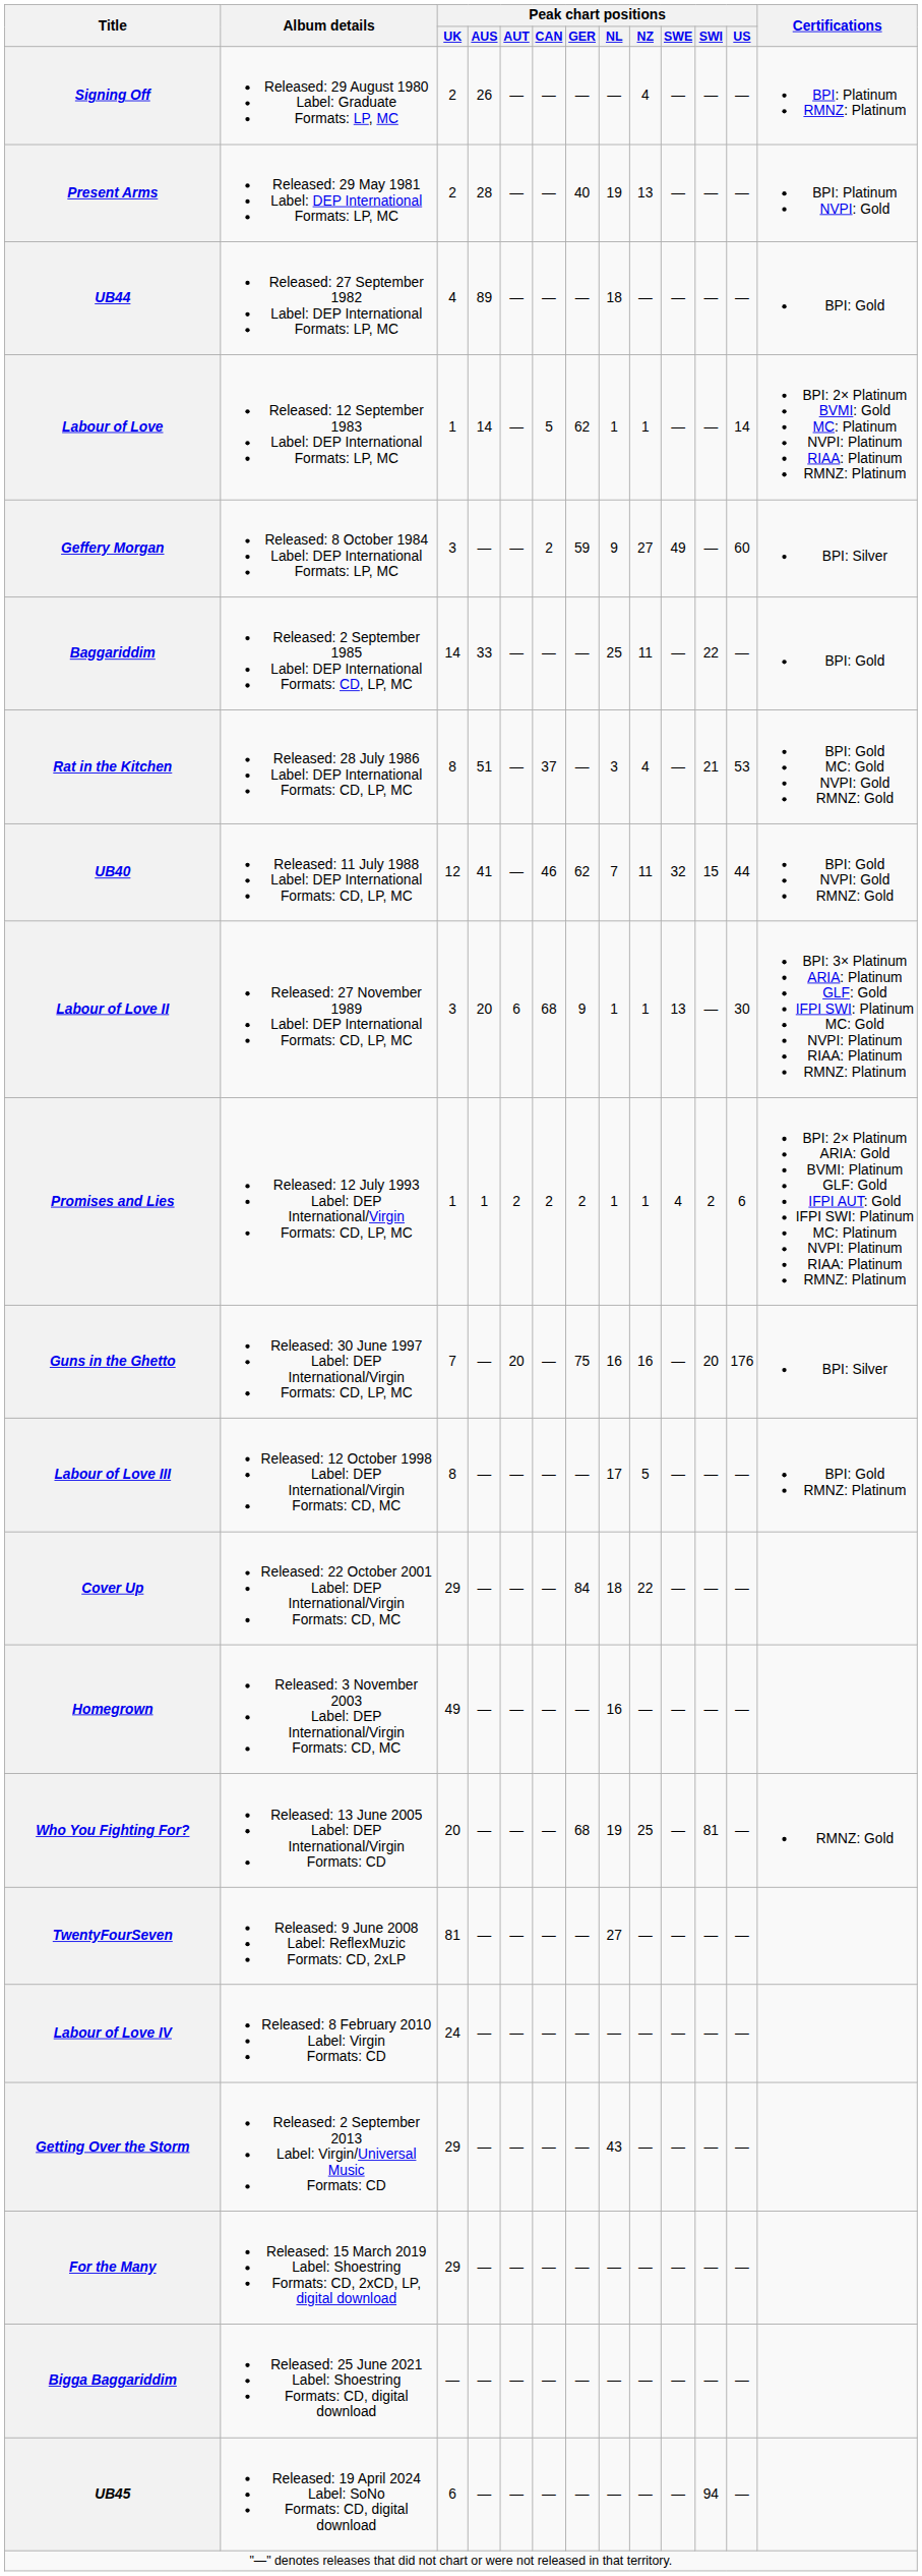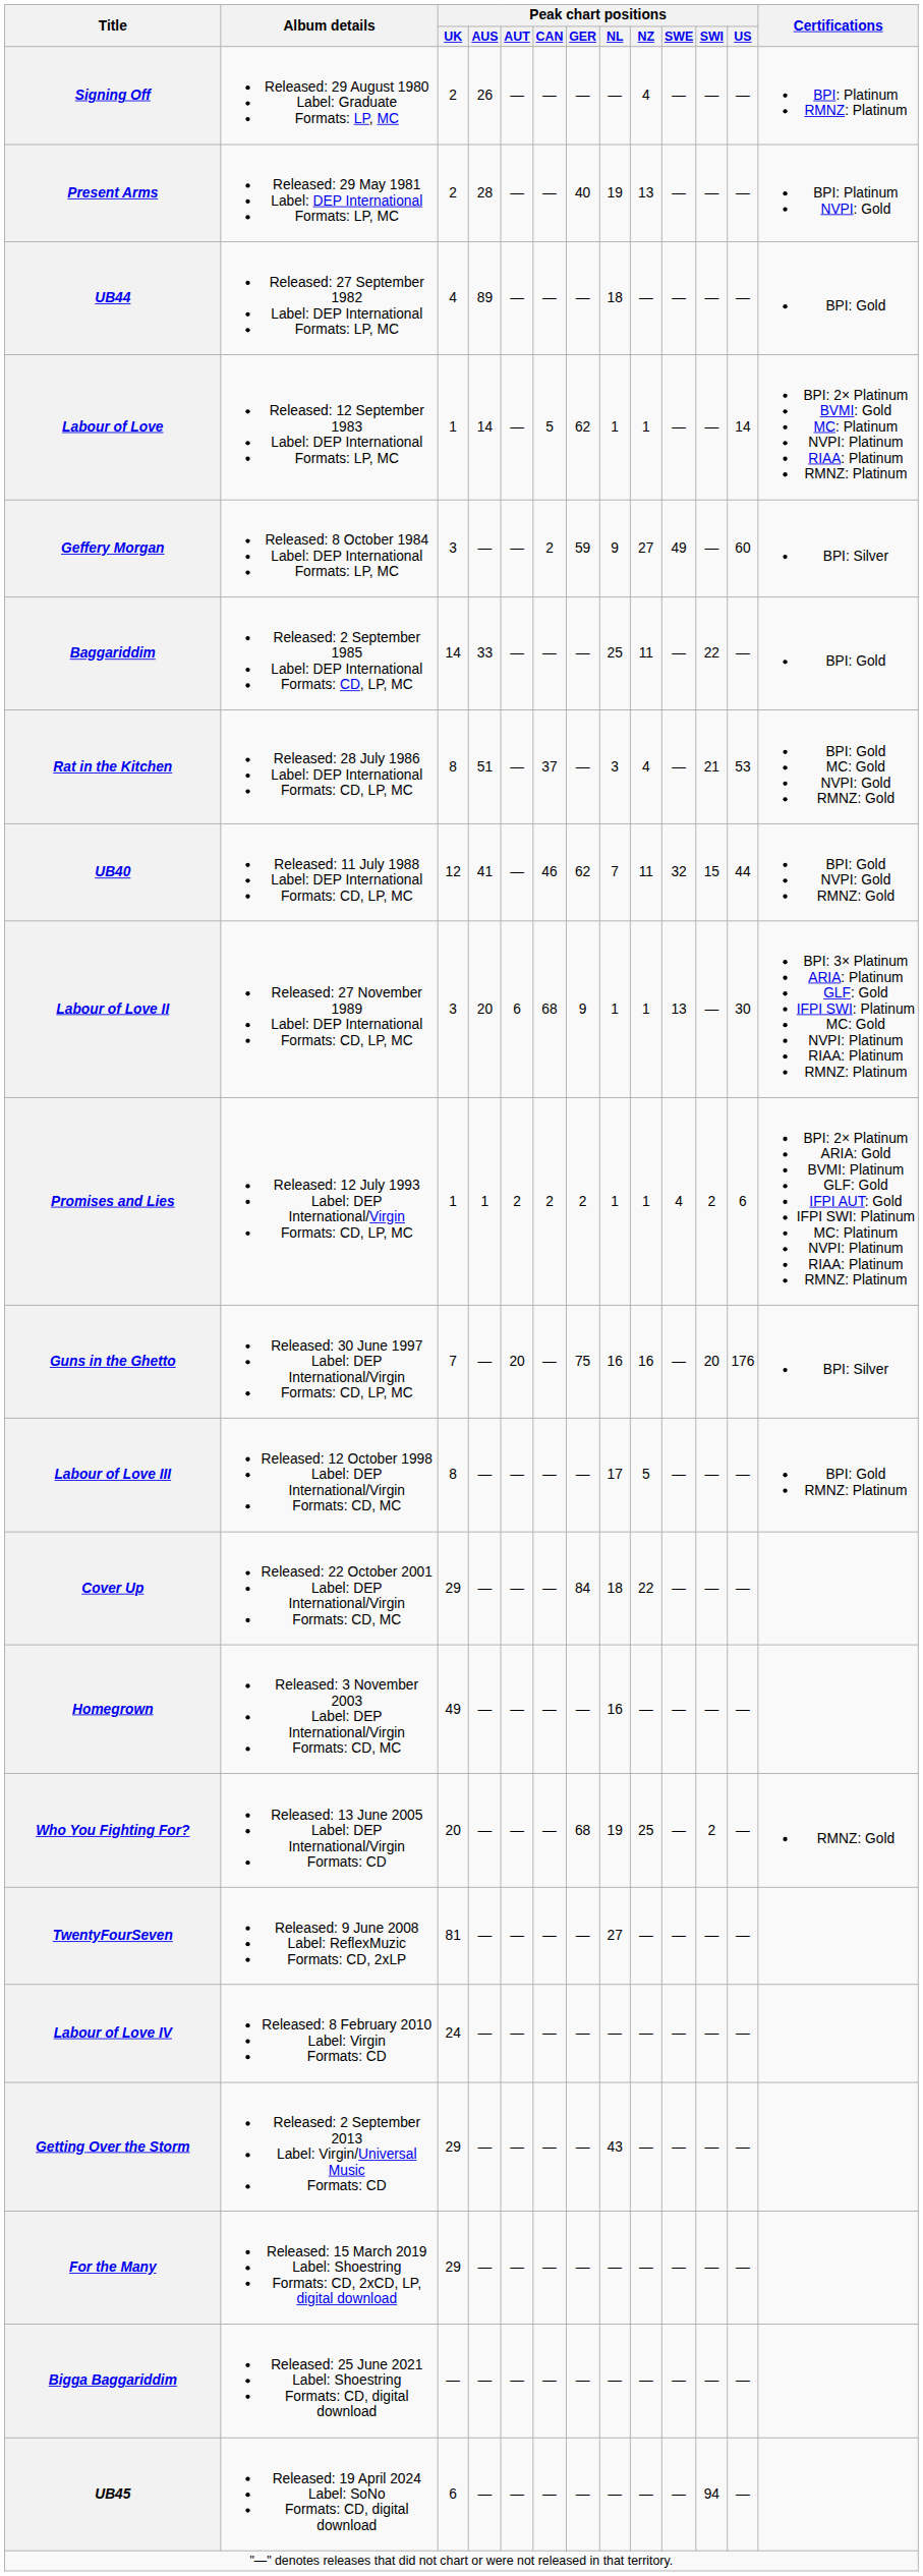 <table class="wikitable plainrowheaders" style="text-align:center;">
 <tr>
 <th rowspan="2" scope="col" style="width:15em;">Title</th>
 <th rowspan="2" scope="col" style="width:15em;">Album details</th>
 <th colspan="10">Peak chart positions</th>
 <th rowspan="2"><a href='#'>Certifications</a></th>
 </tr>
 <tr>
 <th scope="col" style="width:2em;font-size:90%;"><a href='#'>UK</a><br></th>
 <th scope="col" style="width:2em;font-size:90%;"><a href='#'>AUS</a><br></th>
 <th scope="col" style="width:2em;font-size:90%;"><a href='#'>AUT</a><br></th>
 <th scope="col" style="width:2em;font-size:90%;"><a href='#'>CAN</a><br></th>
 <th scope="col" style="width:2em;font-size:90%;"><a href='#'>GER</a><br></th>
 <th scope="col" style="width:2em;font-size:90%;"><a href='#'>NL</a><br></th>
 <th scope="col" style="width:2em;font-size:90%;"><a href='#'>NZ</a><br></th>
 <th scope="col" style="width:2em;font-size:90%;"><a href='#'>SWE</a><br></th>
 <th scope="col" style="width:2em;font-size:90%;"><a href='#'>SWI</a><br></th>
 <th scope="col" style="width:2em;font-size:90%;"><a href='#'>US</a><br></th>
 </tr>
 <tr>
 <th scope="row"><em><a href='#'>Signing Off</a></em></th>
 <td><br><ul><li>Released: 29 August 1980</li><li>Label: Graduate</li><li>Formats: <a href='#'>LP</a>, <a href='#'>MC</a></li></ul></td>
 <td>2</td>
 <td>26</td>
 <td>—</td>
 <td>—</td>
 <td>—</td>
 <td>—</td>
 <td>4</td>
 <td>—</td>
 <td>—</td>
 <td>—</td>
 <td><br><ul><li><a href='#'>BPI</a>: Platinum</li><li><a href='#'>RMNZ</a>: Platinum</li></ul></td>
 </tr>
 <tr>
 <th scope="row"><em><a href='#'>Present Arms</a></em></th>
 <td><br><ul><li>Released: 29 May 1981</li><li>Label: <a href='#'>DEP International</a></li><li>Formats: LP, MC</li></ul></td>
 <td>2</td>
 <td>28</td>
 <td>—</td>
 <td>—</td>
 <td>40</td>
 <td>19</td>
 <td>13</td>
 <td>—</td>
 <td>—</td>
 <td>—</td>
 <td><br><ul><li>BPI: Platinum</li><li><a href='#'>NVPI</a>: Gold</li></ul></td>
 </tr>
 <tr>
 <th scope="row"><em><a href='#'>UB44</a></em></th>
 <td><br><ul><li>Released: 27 September 1982</li><li>Label: DEP International</li><li>Formats: LP, MC</li></ul></td>
 <td>4</td>
 <td>89</td>
 <td>—</td>
 <td>—</td>
 <td>—</td>
 <td>18</td>
 <td>—</td>
 <td>—</td>
 <td>—</td>
 <td>—</td>
 <td><br><ul><li>BPI: Gold</li></ul></td>
 </tr>
 <tr>
 <th scope="row"><em><a href='#'>Labour of Love</a></em></th>
 <td><br><ul><li>Released: 12 September 1983</li><li>Label: DEP International</li><li>Formats: LP, MC</li></ul></td>
 <td>1</td>
 <td>14</td>
 <td>—</td>
 <td>5</td>
 <td>62</td>
 <td>1</td>
 <td>1</td>
 <td>—</td>
 <td>—</td>
 <td>14</td>
 <td><br><ul><li>BPI: 2× Platinum</li><li><a href='#'>BVMI</a>: Gold</li><li><a href='#'>MC</a>: Platinum</li><li>NVPI: Platinum</li><li><a href='#'>RIAA</a>: Platinum</li><li>RMNZ: Platinum</li></ul></td>
 </tr>
 <tr>
 <th scope="row"><em><a href='#'>Geffery Morgan</a></em></th>
 <td><br><ul><li>Released: 8 October 1984</li><li>Label: DEP International</li><li>Formats: LP, MC</li></ul></td>
 <td>3</td>
 <td>—</td>
 <td>—</td>
 <td>2</td>
 <td>59</td>
 <td>9</td>
 <td>27</td>
 <td>49</td>
 <td>—</td>
 <td>60</td>
 <td><br><ul><li>BPI: Silver</li></ul></td>
 </tr>
 <tr>
 <th scope="row"><em><a href='#'>Baggariddim</a></em></th>
 <td><br><ul><li>Released: 2 September 1985</li><li>Label: DEP International</li><li>Formats: <a href='#'>CD</a>, LP, MC</li></ul></td>
 <td>14</td>
 <td>33</td>
 <td>—</td>
 <td>—</td>
 <td>—</td>
 <td>25</td>
 <td>11</td>
 <td>—</td>
 <td>22</td>
 <td>—</td>
 <td><br><ul><li>BPI: Gold</li></ul></td>
 </tr>
 <tr>
 <th scope="row"><em><a href='#'>Rat in the Kitchen</a></em></th>
 <td><br><ul><li>Released: 28 July 1986</li><li>Label: DEP International</li><li>Formats: CD, LP, MC</li></ul></td>
 <td>8</td>
 <td>51</td>
 <td>—</td>
 <td>37</td>
 <td>—</td>
 <td>3</td>
 <td>4</td>
 <td>—</td>
 <td>21</td>
 <td>53</td>
 <td><br><ul><li>BPI: Gold</li><li>MC: Gold</li><li>NVPI: Gold</li><li>RMNZ: Gold</li></ul></td>
 </tr>
 <tr>
 <th scope="row"><em><a href='#'>UB40</a></em></th>
 <td><br><ul><li>Released: 11 July 1988</li><li>Label: DEP International</li><li>Formats: CD, LP, MC</li></ul></td>
 <td>12</td>
 <td>41</td>
 <td>—</td>
 <td>46</td>
 <td>62</td>
 <td>7</td>
 <td>11</td>
 <td>32</td>
 <td>15</td>
 <td>44</td>
 <td><br><ul><li>BPI: Gold</li><li>NVPI: Gold</li><li>RMNZ: Gold</li></ul></td>
 </tr>
 <tr>
 <th scope="row"><em><a href='#'>Labour of Love II</a></em></th>
 <td><br><ul><li>Released: 27 November 1989</li><li>Label: DEP International</li><li>Formats: CD, LP, MC</li></ul></td>
 <td>3</td>
 <td>20</td>
 <td>6</td>
 <td>68</td>
 <td>9</td>
 <td>1</td>
 <td>1</td>
 <td>13</td>
 <td>—</td>
 <td>30</td>
 <td><br><ul><li>BPI: 3× Platinum</li><li><a href='#'>ARIA</a>: Platinum</li><li><a href='#'>GLF</a>: Gold</li><li><a href='#'>IFPI SWI</a>: Platinum</li><li>MC: Gold</li><li>NVPI: Platinum</li><li>RIAA: Platinum</li><li>RMNZ: Platinum</li></ul></td>
 </tr>
 <tr>
 <th scope="row"><em><a href='#'>Promises and Lies</a></em></th>
 <td><br><ul><li>Released: 12 July 1993</li><li>Label: DEP International/<a href='#'>Virgin</a></li><li>Formats: CD, LP, MC</li></ul></td>
 <td>1</td>
 <td>1</td>
 <td>2</td>
 <td>2</td>
 <td>2</td>
 <td>1</td>
 <td>1</td>
 <td>4</td>
 <td>2</td>
 <td>6</td>
 <td><br><ul><li>BPI: 2× Platinum</li><li>ARIA: Gold</li><li>BVMI: Platinum</li><li>GLF: Gold</li><li><a href='#'>IFPI AUT</a>: Gold</li><li>IFPI SWI: Platinum</li><li>MC: Platinum</li><li>NVPI: Platinum</li><li>RIAA: Platinum</li><li>RMNZ: Platinum</li></ul></td>
 </tr>
 <tr>
 <th scope="row"><em><a href='#'>Guns in the Ghetto</a></em></th>
 <td><br><ul><li>Released: 30 June 1997</li><li>Label: DEP International/Virgin</li><li>Formats: CD, LP, MC</li></ul></td>
 <td>7</td>
 <td>—</td>
 <td>20</td>
 <td>—</td>
 <td>75</td>
 <td>16</td>
 <td>16</td>
 <td>—</td>
 <td>20</td>
 <td>176</td>
 <td><br><ul><li>BPI: Silver</li></ul></td>
 </tr>
 <tr>
 <th scope="row"><em><a href='#'>Labour of Love III</a></em></th>
 <td><br><ul><li>Released: 12 October 1998</li><li>Label: DEP International/Virgin</li><li>Formats: CD, MC</li></ul></td>
 <td>8</td>
 <td>—</td>
 <td>—</td>
 <td>—</td>
 <td>—</td>
 <td>17</td>
 <td>5</td>
 <td>—</td>
 <td>—</td>
 <td>—</td>
 <td><br><ul><li>BPI: Gold</li><li>RMNZ: Platinum</li></ul></td>
 </tr>
 <tr>
 <th scope="row"><em><a href='#'>Cover Up</a></em></th>
 <td><br><ul><li>Released: 22 October 2001</li><li>Label: DEP International/Virgin</li><li>Formats: CD, MC</li></ul></td>
 <td>29</td>
 <td>—</td>
 <td>—</td>
 <td>—</td>
 <td>84</td>
 <td>18</td>
 <td>22</td>
 <td>—</td>
 <td>—</td>
 <td>—</td>
 <td></td>
 </tr>
 <tr>
 <th scope="row"><em><a href='#'>Homegrown</a></em></th>
 <td><br><ul><li>Released: 3 November 2003</li><li>Label: DEP International/Virgin</li><li>Formats: CD, MC</li></ul></td>
 <td>49</td>
 <td>—</td>
 <td>—</td>
 <td>—</td>
 <td>—</td>
 <td>16</td>
 <td>—</td>
 <td>—</td>
 <td>—</td>
 <td>—</td>
 <td></td>
 </tr>
 <tr>
 <th scope="row"><em><a href='#'>Who You Fighting For?</a></em></th>
 <td><br><ul><li>Released: 13 June 2005</li><li>Label: DEP International/Virgin</li><li>Formats: CD</li></ul></td>
 <td>20</td>
 <td>—</td>
 <td>—</td>
 <td>—</td>
 <td>68</td>
 <td>19</td>
 <td>25</td>
 <td>—</td>
-<td>81</td>
+<td>2</td>
 <td>—</td>
 <td><br><ul><li>RMNZ: Gold</li></ul></td>
 </tr>
 <tr>
 <th scope="row"><em><a href='#'>TwentyFourSeven</a></em></th>
 <td><br><ul><li>Released: 9 June 2008</li><li>Label: ReflexMuzic</li><li>Formats: CD, 2xLP</li></ul></td>
 <td>81</td>
 <td>—</td>
 <td>—</td>
 <td>—</td>
 <td>—</td>
 <td>27</td>
 <td>—</td>
 <td>—</td>
 <td>—</td>
 <td>—</td>
 <td></td>
 </tr>
 <tr>
 <th scope="row"><em><a href='#'>Labour of Love IV</a></em></th>
 <td><br><ul><li>Released: 8 February 2010</li><li>Label: Virgin</li><li>Formats: CD</li></ul></td>
 <td>24</td>
 <td>—</td>
 <td>—</td>
 <td>—</td>
 <td>—</td>
 <td>—</td>
 <td>—</td>
 <td>—</td>
 <td>—</td>
 <td>—</td>
 <td></td>
 </tr>
 <tr>
 <th scope="row"><em><a href='#'>Getting Over the Storm</a></em></th>
 <td><br><ul><li>Released: 2 September 2013</li><li>Label: Virgin/<a href='#'>Universal Music</a></li><li>Formats: CD</li></ul></td>
 <td>29</td>
 <td>—</td>
 <td>—</td>
 <td>—</td>
 <td>—</td>
 <td>43</td>
 <td>—</td>
 <td>—</td>
 <td>—</td>
 <td>—</td>
 <td></td>
 </tr>
 <tr>
 <th scope="row"><em><a href='#'>For the Many</a></em></th>
 <td><br><ul><li>Released: 15 March 2019</li><li>Label: Shoestring</li><li>Formats: CD, 2xCD, LP, <a href='#'>digital download</a></li></ul></td>
 <td>29</td>
 <td>—</td>
 <td>—</td>
 <td>—</td>
 <td>—</td>
 <td>—</td>
 <td>—</td>
 <td>—</td>
 <td>—</td>
 <td>—</td>
 <td></td>
 </tr>
 <tr>
 <th scope="row"><em><a href='#'>Bigga Baggariddim</a></em></th>
 <td><br><ul><li>Released: 25 June 2021</li><li>Label: Shoestring</li><li>Formats: CD, digital download</li></ul></td>
 <td>—</td>
 <td>—</td>
 <td>—</td>
 <td>—</td>
 <td>—</td>
 <td>—</td>
 <td>—</td>
 <td>—</td>
 <td>—</td>
 <td>—</td>
 <td></td>
 </tr>
 <tr>
 <th scope="row"><em>UB45</em></th>
 <td><br><ul><li>Released: 19 April 2024</li><li>Label: SoNo</li><li>Formats: CD, digital download</li></ul></td>
 <td>6</td>
 <td>—</td>
 <td>—</td>
 <td>—</td>
 <td>—</td>
 <td>—</td>
 <td>—</td>
 <td>—</td>
 <td>94</td>
 <td>—</td>
 <td></td>
 </tr>
 <tr>
 <td colspan="13" style="font-size:90%">"—" denotes releases that did not chart or were not released in that territory.</td>
 </tr>
 </table>
